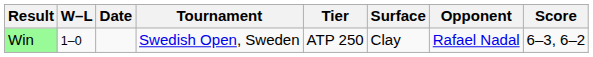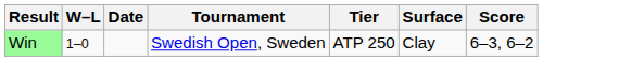 <table class="wikitable">
 <tr>
 <th>Result</th>
 <th class="unsortable">W–L</th>
 <th>Date</th>
 <th>Tournament</th>
 <th>Tier</th>
 <th>Surface</th>
-<th>Opponent</th>
 <th class="unsortable">Score</th>
 </tr>
 <tr>
 <td bgcolor=98FB98>Win</td>
 <td><small>1–0</small></td>
 <td><a href='#'></a></td>
 <td><a href='#'>Swedish Open</a>, Sweden</td>
 <td>ATP 250</td>
 <td>Clay</td>
-<td> <a href='#'>Rafael Nadal</a></td>
 <td>6–3, 6–2</td>
 </tr>
 </table>
